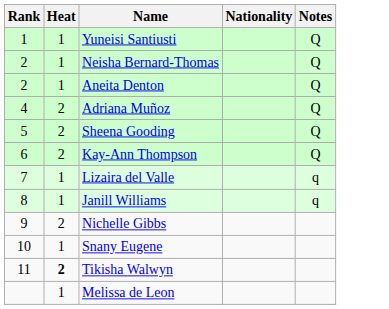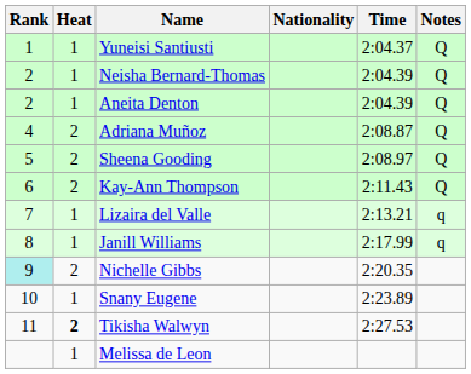 <table class="wikitable sortable" style="text-align:center; font-size:95%">
 <tr>
 <th>Rank</th>
 <th>Heat</th>
 <th>Name</th>
 <th>Nationality</th>
+<th>Time</th>
 <th>Notes</th>
 </tr>
 <tr bgcolor=ccffcc>
 <td>1</td>
 <td>1</td>
 <td align=left><a href='#'>Yuneisi Santiusti</a></td>
 <td align=left></td>
+<td>2:04.37</td>
 <td>Q</td>
 </tr>
 <tr bgcolor=ccffcc>
 <td>2</td>
 <td>1</td>
 <td align=left><a href='#'>Neisha Bernard-Thomas</a></td>
 <td align=left></td>
+<td>2:04.39</td>
 <td>Q</td>
 </tr>
 <tr bgcolor=ccffcc>
 <td>2</td>
 <td>1</td>
 <td align=left><a href='#'>Aneita Denton</a></td>
 <td align=left></td>
+<td>2:04.39</td>
 <td>Q</td>
 </tr>
 <tr bgcolor=ccffcc>
 <td>4</td>
 <td>2</td>
 <td align=left><a href='#'>Adriana Muñoz</a></td>
 <td align=left></td>
+<td>2:08.87</td>
 <td>Q</td>
 </tr>
 <tr bgcolor=ccffcc>
 <td>5</td>
 <td>2</td>
 <td align=left><a href='#'>Sheena Gooding</a></td>
 <td align=left></td>
+<td>2:08.97</td>
 <td>Q</td>
 </tr>
 <tr bgcolor=ccffcc>
 <td>6</td>
 <td>2</td>
 <td align=left><a href='#'>Kay-Ann Thompson</a></td>
 <td align=left></td>
+<td>2:11.43</td>
 <td>Q</td>
 </tr>
 <tr bgcolor=ddffdd>
 <td>7</td>
 <td>1</td>
 <td align=left><a href='#'>Lizaira del Valle</a></td>
 <td align=left></td>
+<td>2:13.21</td>
 <td>q</td>
 </tr>
 <tr bgcolor=ddffdd>
 <td>8</td>
 <td>1</td>
 <td align=left><a href='#'>Janill Williams</a></td>
 <td align=left></td>
+<td>2:17.99</td>
 <td>q</td>
 </tr>
 <tr>
-<td>9</td>
+<td style="background: paleturquoise;">9</td>
 <td>2</td>
 <td align=left><a href='#'>Nichelle Gibbs</a></td>
 <td align=left></td>
+<td>2:20.35</td>
 <td></td>
 </tr>
 <tr>
 <td>10</td>
 <td>1</td>
 <td align=left><a href='#'>Snany Eugene</a></td>
 <td align=left></td>
+<td>2:23.89</td>
 <td></td>
 </tr>
 <tr>
 <td>11</td>
 <td><strong>2</strong></td>
 <td align=left><a href='#'>Tikisha Walwyn</a></td>
 <td align=left></td>
+<td>2:27.53</td>
 <td></td>
 </tr>
 <tr>
 <td></td>
 <td>1</td>
 <td align=left><a href='#'>Melissa de Leon</a></td>
 <td align=left></td>
 <td></td>
+<td></td>
 </tr>
 </table>
